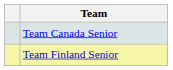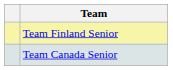 <table class="wikitable" style="text-align:center">
 <tr>
 <th width=15></th>
 <th width=200>Team</th>
 </tr>
+<tr style="background:#f7f6a8;">
+<td style="text-align:center; height:23px;"></td>
+<td align=left> <a href='#'>Team Finland Senior</a></td>
+</tr>
 <tr style="background:#dce5e5;">
 <td style="text-align:center; height:23px;"></td>
 <td align=left> <a href='#'>Team Canada Senior</a></td>
 </tr>
-<tr style="background:#f7f6a8;">
-<td style="text-align:center; height:23px;"></td>
-<td align=left> <a href='#'>Team Finland Senior</a></td>
-</tr>
 </table>
